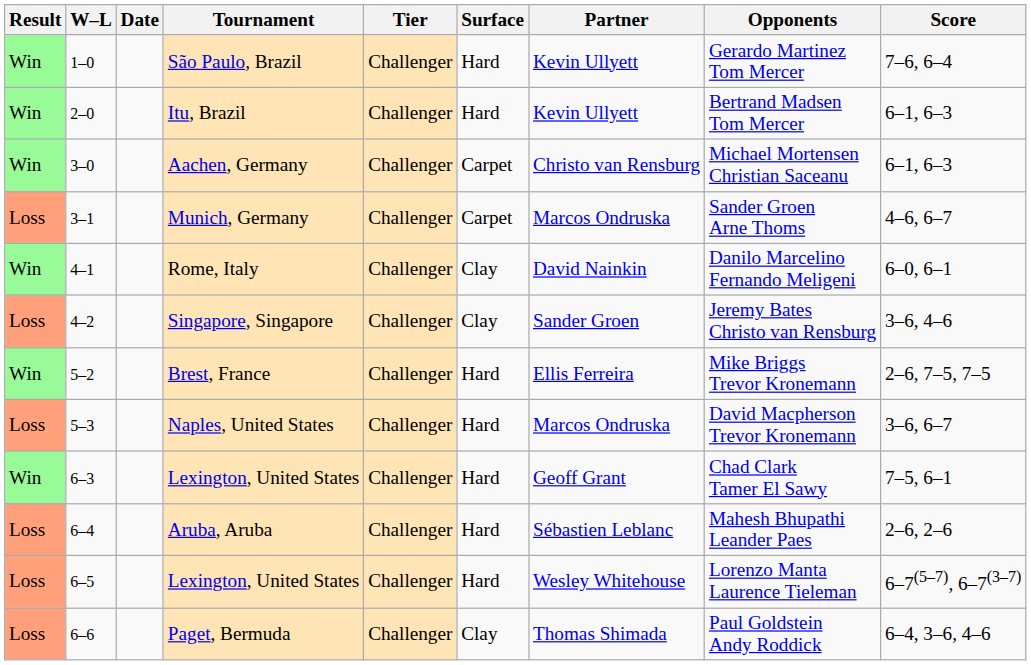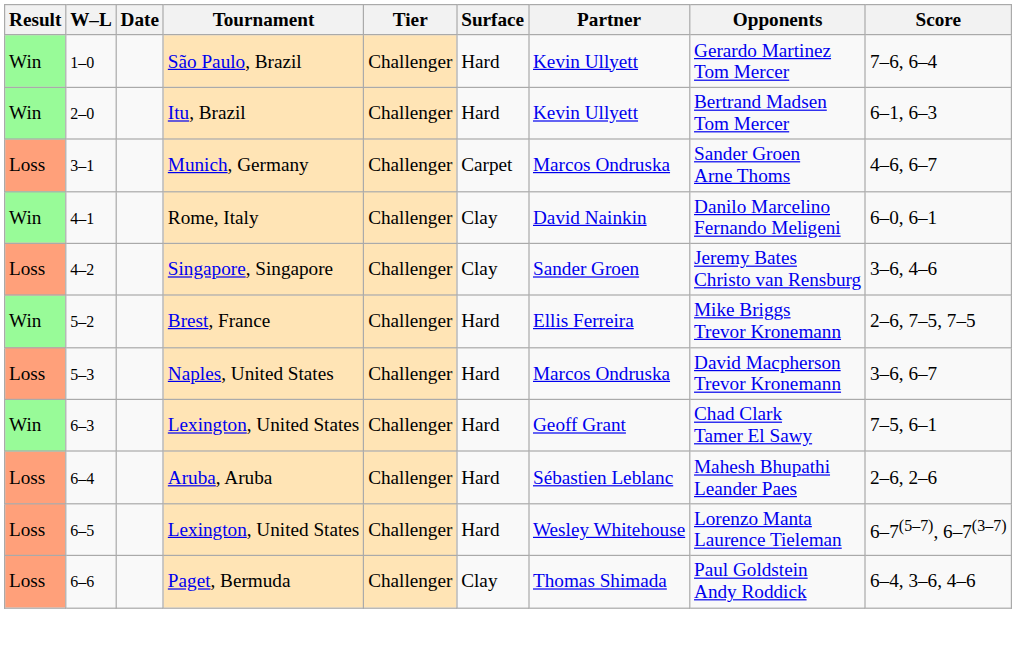 <table class="sortable wikitable">
 <tr>
 <th>Result</th>
 <th class="unsortable">W–L</th>
 <th>Date</th>
 <th>Tournament</th>
 <th>Tier</th>
 <th>Surface</th>
 <th>Partner</th>
 <th>Opponents</th>
 <th class="unsortable">Score</th>
 </tr>
 <tr>
 <td style="background:#98fb98;">Win</td>
 <td><small>1–0</small></td>
 <td></td>
 <td style="background:moccasin;"><a href='#'>São Paulo</a>, Brazil</td>
 <td style="background:moccasin;">Challenger</td>
 <td>Hard</td>
 <td> <a href='#'>Kevin Ullyett</a></td>
 <td> <a href='#'>Gerardo Martinez</a> <br>  <a href='#'>Tom Mercer</a></td>
 <td>7–6, 6–4</td>
 </tr>
 <tr>
 <td style="background:#98fb98;">Win</td>
 <td><small>2–0</small></td>
 <td></td>
 <td style="background:moccasin;"><a href='#'>Itu</a>, Brazil</td>
 <td style="background:moccasin;">Challenger</td>
 <td>Hard</td>
 <td> <a href='#'>Kevin Ullyett</a></td>
 <td> <a href='#'>Bertrand Madsen</a> <br>  <a href='#'>Tom Mercer</a></td>
-<td>6–1, 6–3</td>
-</tr>
-<tr>
-<td style="background:#98fb98;">Win</td>
-<td><small>3–0</small></td>
-<td></td>
-<td style="background:moccasin;"><a href='#'>Aachen</a>, Germany</td>
-<td style="background:moccasin;">Challenger</td>
-<td>Carpet</td>
-<td> <a href='#'>Christo van Rensburg</a></td>
-<td> <a href='#'>Michael Mortensen</a> <br>  <a href='#'>Christian Saceanu</a></td>
 <td>6–1, 6–3</td>
 </tr>
 <tr>
 <td style="background:#ffa07a;">Loss</td>
 <td><small>3–1</small></td>
 <td></td>
 <td style="background:moccasin;"><a href='#'>Munich</a>, Germany</td>
 <td style="background:moccasin;">Challenger</td>
 <td>Carpet</td>
 <td> <a href='#'>Marcos Ondruska</a></td>
 <td> <a href='#'>Sander Groen</a> <br>  <a href='#'>Arne Thoms</a></td>
 <td>4–6, 6–7</td>
 </tr>
 <tr>
 <td style="background:#98fb98;">Win</td>
 <td><small>4–1</small></td>
 <td></td>
 <td style="background:moccasin;">Rome, Italy</td>
 <td style="background:moccasin;">Challenger</td>
 <td>Clay</td>
 <td> <a href='#'>David Nainkin</a></td>
 <td> <a href='#'>Danilo Marcelino</a> <br>  <a href='#'>Fernando Meligeni</a></td>
 <td>6–0, 6–1</td>
 </tr>
 <tr>
 <td style="background:#ffa07a;">Loss</td>
 <td><small>4–2</small></td>
 <td></td>
 <td style="background:moccasin;"><a href='#'>Singapore</a>, Singapore</td>
 <td style="background:moccasin;">Challenger</td>
 <td>Clay</td>
 <td> <a href='#'>Sander Groen</a></td>
 <td> <a href='#'>Jeremy Bates</a> <br>  <a href='#'>Christo van Rensburg</a></td>
 <td>3–6, 4–6</td>
 </tr>
 <tr>
 <td style="background:#98fb98;">Win</td>
 <td><small>5–2</small></td>
 <td></td>
 <td style="background:moccasin;"><a href='#'>Brest</a>, France</td>
 <td style="background:moccasin;">Challenger</td>
 <td>Hard</td>
 <td> <a href='#'>Ellis Ferreira</a></td>
 <td> <a href='#'>Mike Briggs</a> <br>  <a href='#'>Trevor Kronemann</a></td>
 <td>2–6, 7–5, 7–5</td>
 </tr>
 <tr>
 <td style="background:#ffa07a;">Loss</td>
 <td><small>5–3</small></td>
 <td></td>
 <td style="background:moccasin;"><a href='#'>Naples</a>, United States</td>
 <td style="background:moccasin;">Challenger</td>
 <td>Hard</td>
 <td> <a href='#'>Marcos Ondruska</a></td>
 <td> <a href='#'>David Macpherson</a> <br>  <a href='#'>Trevor Kronemann</a></td>
 <td>3–6, 6–7</td>
 </tr>
 <tr>
 <td style="background:#98fb98;">Win</td>
 <td><small>6–3</small></td>
 <td></td>
 <td style="background:moccasin;"><a href='#'>Lexington</a>, United States</td>
 <td style="background:moccasin;">Challenger</td>
 <td>Hard</td>
 <td> <a href='#'>Geoff Grant</a></td>
 <td> <a href='#'>Chad Clark</a> <br>  <a href='#'>Tamer El Sawy</a></td>
 <td>7–5, 6–1</td>
 </tr>
 <tr>
 <td style="background:#ffa07a;">Loss</td>
 <td><small>6–4</small></td>
 <td></td>
 <td style="background:moccasin;"><a href='#'>Aruba</a>, Aruba</td>
 <td style="background:moccasin;">Challenger</td>
 <td>Hard</td>
 <td> <a href='#'>Sébastien Leblanc</a></td>
 <td> <a href='#'>Mahesh Bhupathi</a> <br>  <a href='#'>Leander Paes</a></td>
 <td>2–6, 2–6</td>
 </tr>
 <tr>
 <td style="background:#ffa07a;">Loss</td>
 <td><small>6–5</small></td>
 <td></td>
 <td style="background:moccasin;"><a href='#'>Lexington</a>, United States</td>
 <td style="background:moccasin;">Challenger</td>
 <td>Hard</td>
 <td> <a href='#'>Wesley Whitehouse</a></td>
 <td> <a href='#'>Lorenzo Manta</a> <br>  <a href='#'>Laurence Tieleman</a></td>
 <td>6–7<sup>(5–7)</sup>, 6–7<sup>(3–7)</sup></td>
 </tr>
 <tr>
 <td style="background:#ffa07a;">Loss</td>
 <td><small>6–6</small></td>
 <td></td>
 <td style="background:moccasin;"><a href='#'>Paget</a>, Bermuda</td>
 <td style="background:moccasin;">Challenger</td>
 <td>Clay</td>
 <td> <a href='#'>Thomas Shimada</a></td>
 <td> <a href='#'>Paul Goldstein</a> <br>  <a href='#'>Andy Roddick</a></td>
 <td>6–4, 3–6, 4–6</td>
 </tr>
 </table>
